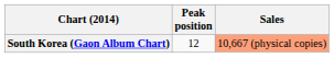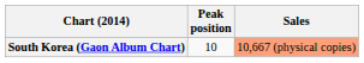 <table class="wikitable plainrowheaders" style="text-align:center;">
 <tr>
 <th>Chart (2014)</th>
 <th>Peak<br>position</th>
 <th>Sales</th>
 </tr>
 <tr>
 <th scope="row">South Korea (<a href='#'>Gaon Album Chart</a>)</th>
-<td>12</td>
+<td>10</td>
 <td style="background: lightsalmon;">10,667 (physical copies)</td>
 </tr>
 </table>
